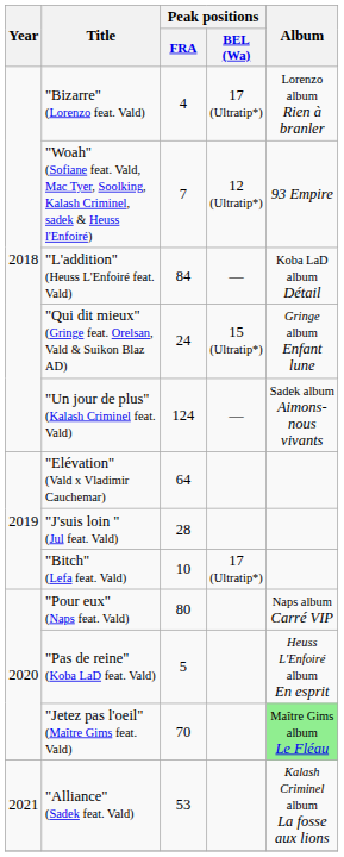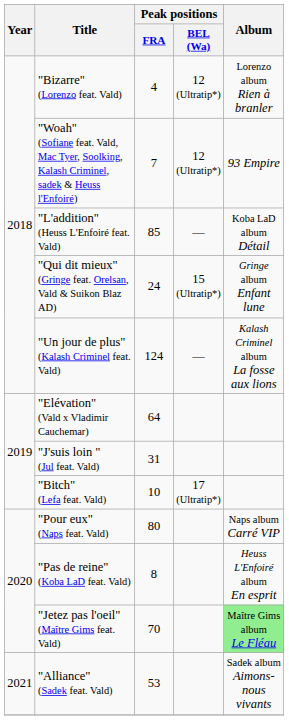 <table class="wikitable">
 <tr>
 <th align="center" rowspan="2" width="10">Year</th>
 <th align="center" rowspan="2" width="120">Title</th>
 <th align="center" colspan="2" width="20">Peak positions</th>
 <th align="center" rowspan="2" width="70">Album</th>
 </tr>
 <tr>
 <th scope="col" style="width:3em;font-size:90%;"><a href='#'>FRA</a><br></th>
 <th scope="col" style="width:3em;font-size:90%;"><a href='#'>BEL <br>(Wa)</a><br></th>
 </tr>
 <tr>
 <td style="text-align:center;" rowspan=5>2018</td>
 <td>"Bizarre" <br><small>(<a href='#'>Lorenzo</a> feat. Vald)</small></td>
 <td style="text-align:center;">4</td>
-<td style="text-align:center;">17<br><small>(Ultratip*)</small></td>
+<td style="text-align:center;">12<br><small>(Ultratip*)</small></td>
 <td style="text-align:center;"><small>Lorenzo album</small><br><em>Rien à branler</em></td>
 </tr>
 <tr>
 <td>"Woah" <br><small>(<a href='#'>Sofiane</a> feat. Vald, <a href='#'>Mac Tyer</a>, <a href='#'>Soolking</a>, <a href='#'>Kalash Criminel</a>, <a href='#'>sadek</a> & <a href='#'>Heuss l'Enfoiré</a>)</small></td>
 <td style="text-align:center;">7</td>
 <td style="text-align:center;">12<br><small>(Ultratip*)</small></td>
 <td style="text-align:center;"><em>93 Empire</em></td>
 </tr>
 <tr>
 <td>"L'addition" <br><small>(Heuss L'Enfoiré feat. Vald)</small></td>
-<td style="text-align:center;">84</td>
+<td style="text-align:center;">85</td>
 <td style="text-align:center;">—</td>
 <td style="text-align:center;"><small>Koba LaD album</small><br><em>Détail</em></td>
 </tr>
 <tr>
 <td>"Qui dit mieux" <br><small>(<a href='#'>Gringe</a> feat. <a href='#'>Orelsan</a>, Vald & Suikon Blaz AD)</small></td>
 <td style="text-align:center;">24</td>
 <td style="text-align:center;">15<br><small>(Ultratip*)</small></td>
 <td style="text-align:center;"><small><em>Gringe</em> album</small><br><em>Enfant lune</em></td>
 </tr>
 <tr>
 <td>"Un jour de plus" <br><small>(<a href='#'>Kalash Criminel</a> feat. Vald)</small></td>
 <td style="text-align:center;">124</td>
 <td style="text-align:center;">—</td>
-<td style="text-align:center;"><small>Sadek album</small><br><em>Aimons-nous vivants</em></td>
+<td style="text-align:center;"><small><em>Kalash Criminel</em> album</small><br><em>La fosse aux lions</em></td>
 </tr>
 <tr>
 <td style="text-align:center;" rowspan=3>2019</td>
 <td>"Elévation" <br><small>(Vald x Vladimir Cauchemar)</small></td>
 <td style="text-align:center;">64</td>
 <td style="text-align:center;"></td>
 <td style="text-align:center;"></td>
 </tr>
 <tr>
 <td>"J'suis loin " <br><small>(<a href='#'>Jul</a> feat. Vald)</small></td>
-<td style="text-align:center;">28</td>
+<td style="text-align:center;">31</td>
 <td style="text-align:center;"></td>
 <td style="text-align:center;"></td>
 </tr>
 <tr>
 <td>"Bitch" <br><small>(<a href='#'>Lefa</a> feat. Vald)</small></td>
 <td style="text-align:center;">10</td>
 <td style="text-align:center;">17<br><small>(Ultratip*)</small></td>
 <td style="text-align:center;"></td>
 </tr>
 <tr>
 <td style="text-align:center;" rowspan=3>2020</td>
 <td>"Pour eux" <br><small>(<a href='#'>Naps</a> feat. Vald)</small></td>
 <td style="text-align:center;">80</td>
 <td style="text-align:center;"></td>
 <td style="text-align:center;"><small>Naps album</small><br><em>Carré VIP</em></td>
 </tr>
 <tr>
 <td>"Pas de reine" <br><small>(<a href='#'>Koba LaD</a> feat. Vald)</small></td>
-<td style="text-align:center;">5</td>
+<td style="text-align:center;">8</td>
 <td style="text-align:center;"></td>
 <td style="text-align:center;"><small><em>Heuss L'Enfoiré</em> album</small><br><em>En esprit</em></td>
 </tr>
 <tr>
 <td>"Jetez pas l'oeil" <br><small>(<a href='#'>Maître Gims</a> feat. Vald)</small></td>
 <td style="text-align:center;">70</td>
 <td style="text-align:center;"></td>
 <td style="background: lightgreen; text-align:center;"><small>Maître Gims album</small><br><em><a href='#'>Le Fléau</a></em></td>
 </tr>
 <tr>
 <td style="text-align:center;">2021</td>
 <td>"Alliance" <br><small>(<a href='#'>Sadek</a> feat. Vald)</small></td>
 <td style="text-align:center;">53</td>
 <td style="text-align:center;"></td>
-<td style="text-align:center;"><small><em>Kalash Criminel</em> album</small><br><em>La fosse aux lions</em></td>
+<td style="text-align:center;"><small>Sadek album</small><br><em>Aimons-nous vivants</em></td>
 </tr>
 <tr>
 </tr>
 </table>
